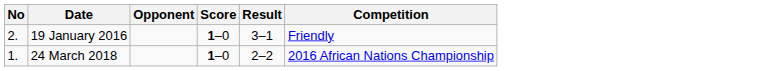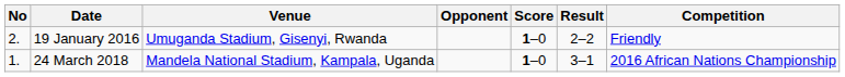 <table class="wikitable" style="font-size:100%;">
 <tr>
 <th>No</th>
 <th>Date</th>
+<th>Venue</th>
 <th>Opponent</th>
 <th>Score</th>
 <th>Result</th>
 <th>Competition</th>
 </tr>
 <tr>
 <td>2.</td>
 <td>19 January 2016</td>
+<td><a href='#'>Umuganda Stadium</a>, <a href='#'>Gisenyi</a>, Rwanda</td>
 <td></td>
 <td align=center><strong>1</strong>–0</td>
-<td align=center>3–1</td>
+<td align=center>2–2</td>
 <td><a href='#'>Friendly</a></td>
 </tr>
 <tr>
 <td>1.</td>
 <td>24 March 2018</td>
+<td><a href='#'>Mandela National Stadium</a>, <a href='#'>Kampala</a>, Uganda</td>
 <td></td>
 <td align=center><strong>1</strong>–0</td>
-<td align=center>2–2</td>
+<td align=center>3–1</td>
 <td><a href='#'>2016 African Nations Championship</a></td>
 </tr>
 </table>
